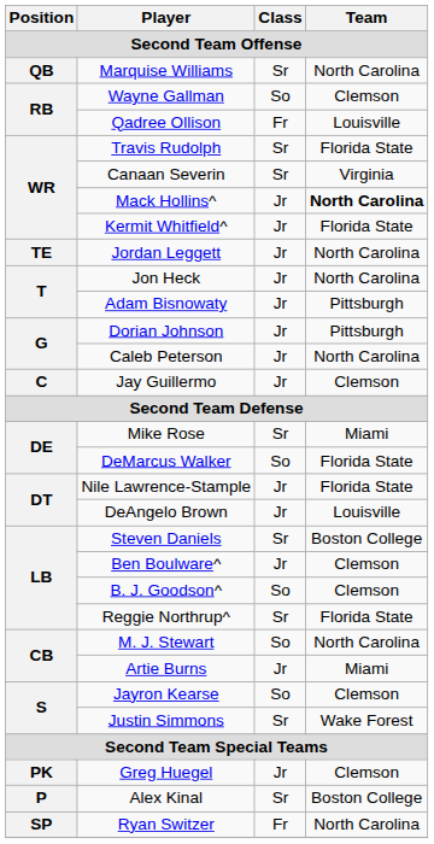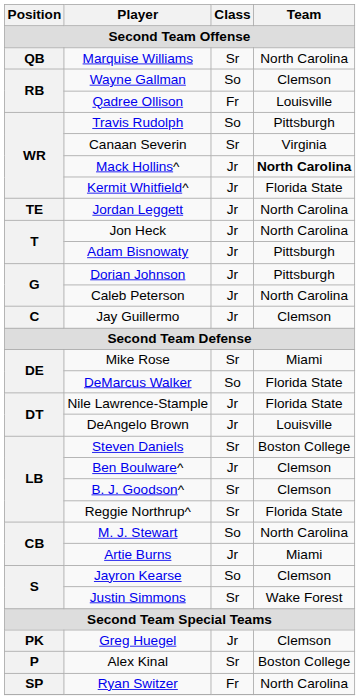 <table class="wikitable">
 <tr>
 <th>Position</th>
 <th>Player</th>
 <th>Class</th>
 <th>Team</th>
 </tr>
 <tr>
 <td colspan="4" style="text-align:center; background:#ddd;"><strong>Second Team Offense</strong></td>
 </tr>
 <tr style="text-align:center;">
 <th rowspan="1">QB</th>
 <td><a href='#'>Marquise Williams</a></td>
 <td>Sr</td>
 <td>North Carolina</td>
 </tr>
 <tr style="text-align:center;">
 <th rowspan="2">RB</th>
 <td><a href='#'>Wayne Gallman</a></td>
 <td>So</td>
 <td>Clemson</td>
 </tr>
 <tr style="text-align:center;">
 <td><a href='#'>Qadree Ollison</a></td>
 <td>Fr</td>
 <td>Louisville</td>
 </tr>
 <tr style="text-align:center;">
 <th rowspan="4">WR</th>
 <td><a href='#'>Travis Rudolph</a></td>
-<td>Sr</td>
-<td>Florida State</td>
+<td>So</td>
+<td>Pittsburgh</td>
 </tr>
 <tr style="text-align:center;">
 <td>Canaan Severin</td>
 <td>Sr</td>
 <td>Virginia</td>
 </tr>
 <tr style="text-align:center;">
 <td><a href='#'>Mack Hollins</a>^</td>
 <td>Jr</td>
 <td><strong>North Carolina</strong></td>
 </tr>
 <tr style="text-align:center;">
 <td><a href='#'>Kermit Whitfield</a>^</td>
 <td>Jr</td>
 <td>Florida State</td>
 </tr>
 <tr style="text-align:center;">
 <th rowspan="1">TE</th>
 <td><a href='#'>Jordan Leggett</a></td>
 <td>Jr</td>
 <td>North Carolina</td>
 </tr>
 <tr style="text-align:center;">
 <th rowspan="2">T</th>
 <td>Jon Heck</td>
 <td>Jr</td>
 <td>North Carolina</td>
 </tr>
 <tr style="text-align:center;">
 <td><a href='#'>Adam Bisnowaty</a></td>
 <td>Jr</td>
 <td>Pittsburgh</td>
 </tr>
 <tr style="text-align:center;">
 <th rowspan="2">G</th>
 <td><a href='#'>Dorian Johnson</a></td>
 <td>Jr</td>
 <td>Pittsburgh</td>
 </tr>
 <tr style="text-align:center;">
 <td>Caleb Peterson</td>
 <td>Jr</td>
 <td>North Carolina</td>
 </tr>
 <tr style="text-align:center;">
 <th rowspan="1">C</th>
 <td>Jay Guillermo</td>
 <td>Jr</td>
 <td>Clemson</td>
 </tr>
 <tr style="text-align:center;">
 <td colspan="4" style="text-align:center; background:#ddd;"><strong>Second Team Defense</strong></td>
 </tr>
 <tr style="text-align:center;">
 <th rowspan="2">DE</th>
 <td>Mike Rose</td>
 <td>Sr</td>
 <td>Miami</td>
 </tr>
 <tr style="text-align:center;">
 <td><a href='#'>DeMarcus Walker</a></td>
 <td>So</td>
 <td>Florida State</td>
 </tr>
 <tr style="text-align:center;">
 <th rowspan="2">DT</th>
 <td>Nile Lawrence-Stample</td>
 <td>Jr</td>
 <td>Florida State</td>
 </tr>
 <tr style="text-align:center;">
 <td>DeAngelo Brown</td>
 <td>Jr</td>
 <td>Louisville</td>
 </tr>
 <tr style="text-align:center;">
 <th rowspan="4">LB</th>
 <td><a href='#'>Steven Daniels</a></td>
 <td>Sr</td>
 <td>Boston College</td>
 </tr>
 <tr style="text-align:center;">
 <td><a href='#'>Ben Boulware</a>^</td>
 <td>Jr</td>
 <td>Clemson</td>
 </tr>
 <tr style="text-align:center;">
 <td><a href='#'>B. J. Goodson</a>^</td>
-<td>So</td>
+<td>Sr</td>
 <td>Clemson</td>
 </tr>
 <tr style="text-align:center;">
 <td>Reggie Northrup^</td>
 <td>Sr</td>
 <td>Florida State</td>
 </tr>
 <tr style="text-align:center;">
 <th rowspan="2">CB</th>
 <td><a href='#'>M. J. Stewart</a></td>
 <td>So</td>
 <td>North Carolina</td>
 </tr>
 <tr style="text-align:center;">
 <td><a href='#'>Artie Burns</a></td>
 <td>Jr</td>
 <td>Miami</td>
 </tr>
 <tr style="text-align:center;">
 <th rowspan="2">S</th>
 <td><a href='#'>Jayron Kearse</a></td>
 <td>So</td>
 <td>Clemson</td>
 </tr>
 <tr style="text-align:center;">
 <td><a href='#'>Justin Simmons</a></td>
 <td>Sr</td>
 <td>Wake Forest</td>
 </tr>
 <tr>
 <td colspan="4" style="text-align:center; background:#ddd;"><strong>Second Team Special Teams</strong></td>
 </tr>
 <tr style="text-align:center;">
 <th rowspan="1">PK</th>
 <td><a href='#'>Greg Huegel</a></td>
 <td>Jr</td>
 <td>Clemson</td>
 </tr>
 <tr style="text-align:center;">
 <th rowspan="1">P</th>
 <td>Alex Kinal</td>
 <td>Sr</td>
 <td>Boston College</td>
 </tr>
 <tr style="text-align:center;">
 <th rowspan="1">SP</th>
 <td><a href='#'>Ryan Switzer</a></td>
 <td>Fr</td>
 <td>North Carolina</td>
 </tr>
 <tr>
 </tr>
 </table>
